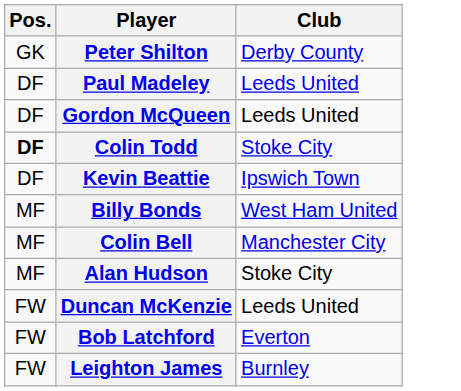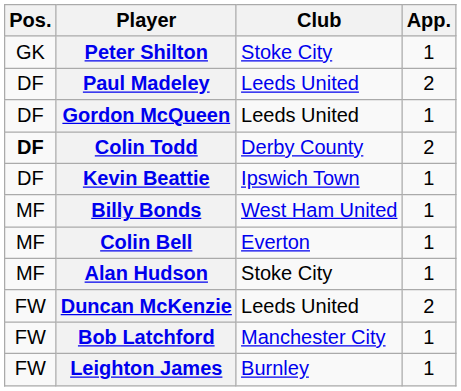 <table class="wikitable plainrowheaders" style="text-align: left">
 <tr>
 <th scope=col>Pos.</th>
 <th scope=col>Player</th>
 <th scope=col>Club</th>
+<th scope=col>App.</th>
 </tr>
 <tr>
 <td style=text-align:center>GK</td>
 <th scope=row><a href='#'>Peter Shilton</a></th>
-<td><a href='#'>Derby County</a></td>
+<td><a href='#'>Stoke City</a></td>
+<td style=text-align:center>1</td>
 </tr>
 <tr>
 <td style=text-align:center>DF</td>
 <th scope=row><a href='#'>Paul Madeley</a> </th>
 <td><a href='#'>Leeds United</a></td>
+<td style=text-align:center>2</td>
 </tr>
 <tr>
 <td style=text-align:center>DF</td>
 <th scope=row><a href='#'>Gordon McQueen</a></th>
 <td>Leeds United</td>
+<td style=text-align:center>1</td>
 </tr>
 <tr>
 <td style=text-align:center><strong>DF</strong></td>
 <th scope=row><a href='#'>Colin Todd</a> </th>
-<td><a href='#'>Stoke City</a></td>
+<td><a href='#'>Derby County</a></td>
+<td style=text-align:center>2</td>
 </tr>
 <tr>
 <td style=text-align:center>DF</td>
 <th scope=row><a href='#'>Kevin Beattie</a></th>
 <td><a href='#'>Ipswich Town</a></td>
+<td style=text-align:center>1</td>
 </tr>
 <tr>
 <td style=text-align:center>MF</td>
 <th scope=row><a href='#'>Billy Bonds</a></th>
 <td><a href='#'>West Ham United</a></td>
+<td style=text-align:center>1</td>
 </tr>
 <tr>
 <td style=text-align:center>MF</td>
 <th scope=row><a href='#'>Colin Bell</a></th>
-<td><a href='#'>Manchester City</a></td>
+<td><a href='#'>Everton</a></td>
+<td style=text-align:center>1</td>
 </tr>
 <tr>
 <td style=text-align:center>MF</td>
 <th scope=row><a href='#'>Alan Hudson</a></th>
 <td>Stoke City</td>
+<td style=text-align:center>1</td>
 </tr>
 <tr>
 <td style=text-align:center>FW</td>
 <th scope=row><a href='#'>Duncan McKenzie</a> </th>
 <td>Leeds United</td>
+<td style=text-align:center>2</td>
 </tr>
 <tr>
 <td style=text-align:center>FW</td>
 <th scope=row><a href='#'>Bob Latchford</a></th>
-<td><a href='#'>Everton</a></td>
+<td><a href='#'>Manchester City</a></td>
+<td style=text-align:center>1</td>
 </tr>
 <tr>
 <td style=text-align:center>FW</td>
 <th scope=row><a href='#'>Leighton James</a></th>
 <td><a href='#'>Burnley</a></td>
+<td style=text-align:center>1</td>
 </tr>
 </table>
